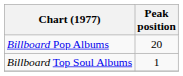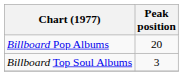 <table class="wikitable">
 <tr>
 <th>Chart (1977)</th>
 <th>Peak<br>position</th>
 </tr>
 <tr>
 <td><a href='#'><em>Billboard</em> Pop Albums</a></td>
 <td align=center>20</td>
 </tr>
 <tr>
 <td><em>Billboard</em> <a href='#'>Top Soul Albums</a></td>
-<td align=center>1</td>
+<td align=center>3</td>
 </tr>
 <tr>
 </tr>
 </table>
